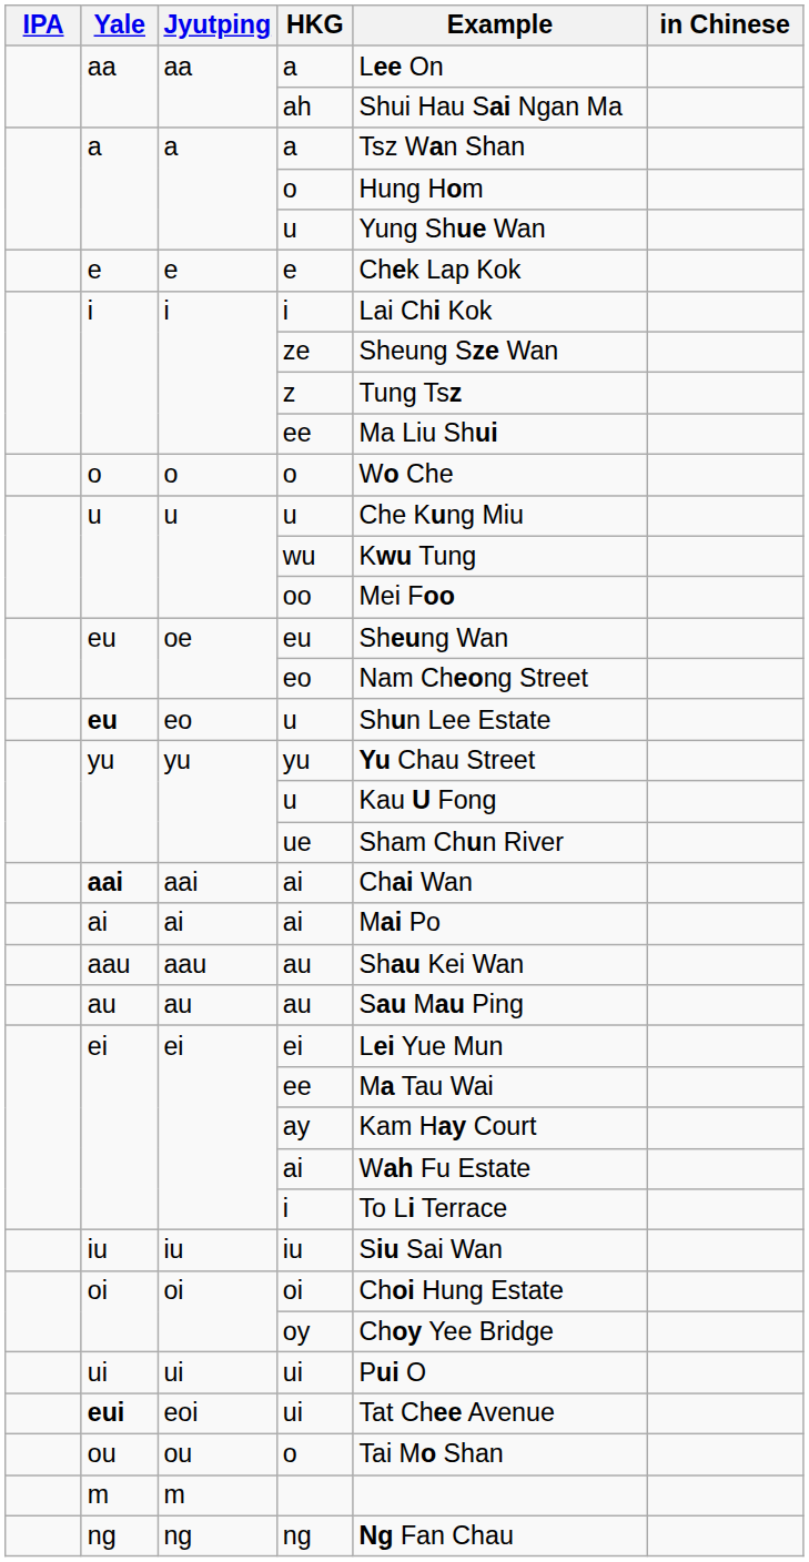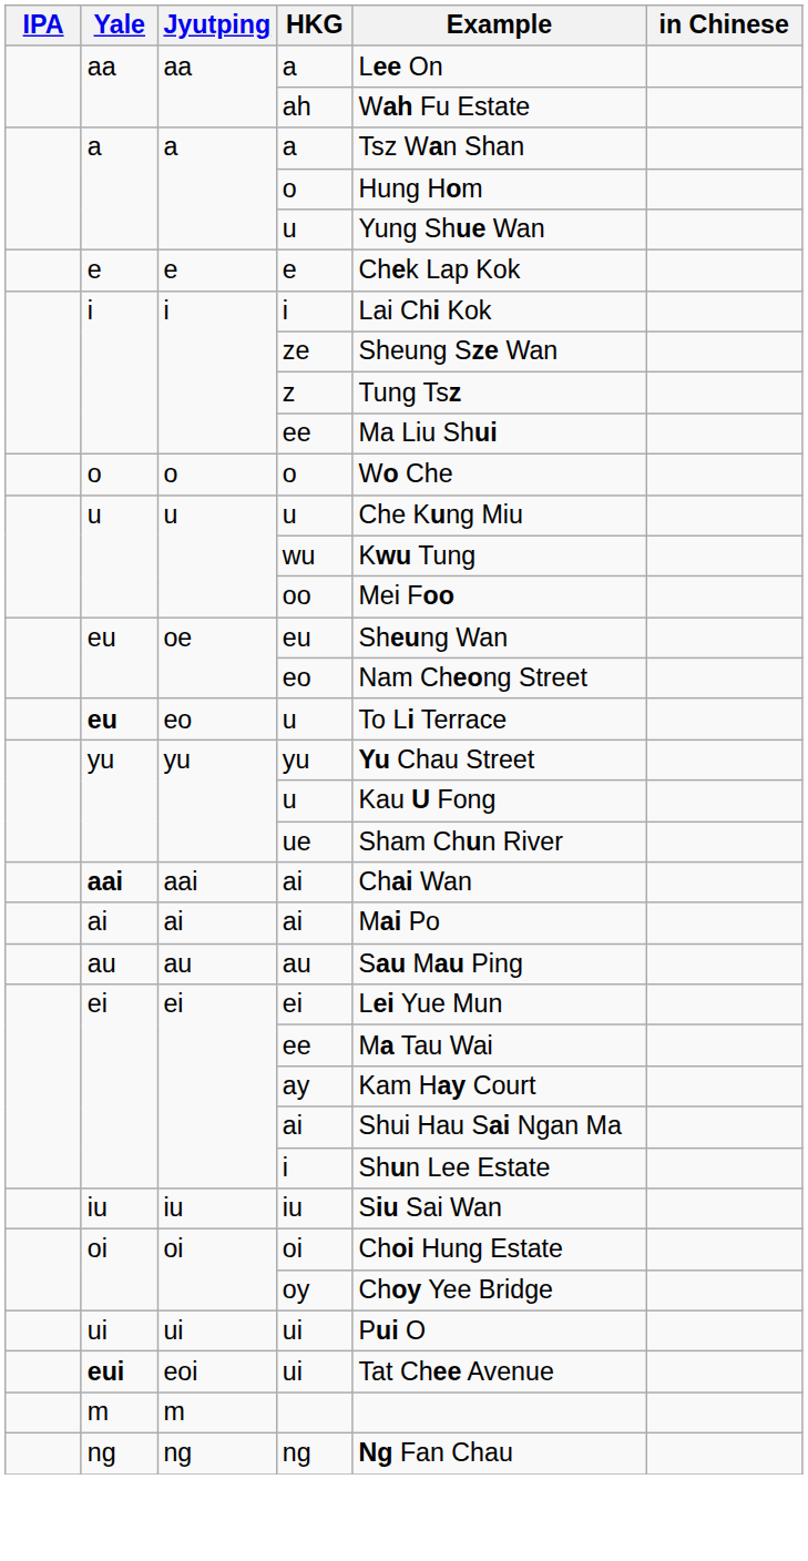 <table class="wikitable">
 <tr>
 <th width=40><a href='#'>IPA</a></th>
 <th width=40><a href='#'>Yale</a></th>
 <th width=40><a href='#'>Jyutping</a></th>
 <th width=40>HKG</th>
 <th width=175>Example</th>
 <th width=90>in Chinese</th>
 </tr>
 <tr valign=top>
 <td rowspan=2></td>
 <td rowspan=2>aa</td>
 <td rowspan=2>aa</td>
 <td>a</td>
 <td>L<strong>ee</strong> On</td>
 <td></td>
 </tr>
 <tr>
 <td>ah</td>
-<td>Shui Hau S<strong>ai</strong> Ngan Ma</td>
+<td>W<strong>ah</strong> Fu Estate</td>
 <td></td>
 </tr>
 <tr valign=top>
 <td rowspan=3></td>
 <td rowspan=3>a</td>
 <td rowspan=3>a</td>
 <td>a</td>
 <td>Tsz W<strong>a</strong>n Shan</td>
 <td></td>
 </tr>
 <tr>
 <td>o</td>
 <td>Hung H<strong>o</strong>m</td>
 <td></td>
 </tr>
 <tr>
 <td>u</td>
 <td>Yung Sh<strong>ue</strong> Wan</td>
 <td></td>
 </tr>
 <tr valign=top>
 <td></td>
 <td>e</td>
 <td>e</td>
 <td>e</td>
 <td>Ch<strong>e</strong>k Lap Kok</td>
 <td></td>
 </tr>
 <tr valign=top>
 <td rowspan=4></td>
 <td rowspan=4>i</td>
 <td rowspan=4>i</td>
 <td>i</td>
 <td>Lai Ch<strong>i</strong> Kok</td>
 <td></td>
 </tr>
 <tr>
 <td>ze</td>
 <td>Sheung S<strong>ze</strong> Wan</td>
 <td></td>
 </tr>
 <tr>
 <td>z</td>
 <td>Tung Ts<strong>z</strong></td>
 <td></td>
 </tr>
 <tr>
 <td>ee</td>
 <td>Ma Liu Sh<strong>ui</strong></td>
 <td></td>
 </tr>
 <tr>
 <td></td>
 <td>o</td>
 <td>o</td>
 <td>o</td>
 <td>W<strong>o</strong> Che</td>
 <td></td>
 </tr>
 <tr valign=top>
 <td rowspan=3></td>
 <td rowspan=3>u</td>
 <td rowspan=3>u</td>
 <td>u</td>
 <td>Che K<strong>u</strong>ng Miu</td>
 <td></td>
 </tr>
 <tr>
 <td>wu</td>
 <td>K<strong>wu</strong> Tung</td>
 <td></td>
 </tr>
 <tr>
 <td>oo</td>
 <td>Mei F<strong>oo</strong></td>
 <td></td>
 </tr>
 <tr valign=top>
 <td rowspan=2></td>
 <td rowspan=2>eu</td>
 <td rowspan=2>oe</td>
 <td>eu</td>
 <td>Sh<strong>eu</strong>ng Wan</td>
 <td></td>
 </tr>
 <tr>
 <td>eo</td>
 <td>Nam Ch<strong>eo</strong>ng Street</td>
 <td></td>
 </tr>
 <tr>
 <td></td>
 <td><strong>eu</strong></td>
 <td>eo</td>
 <td>u</td>
-<td>Sh<strong>u</strong>n Lee Estate</td>
+<td>To L<strong>i</strong> Terrace</td>
 <td></td>
 </tr>
 <tr valign=top>
 <td rowspan=3></td>
 <td rowspan=3>yu</td>
 <td rowspan=3>yu</td>
 <td>yu</td>
 <td><strong>Yu</strong> Chau Street</td>
 <td></td>
 </tr>
 <tr>
 <td>u</td>
 <td>Kau <strong>U</strong> Fong</td>
 <td></td>
 </tr>
 <tr>
 <td>ue</td>
 <td>Sham Ch<strong>u</strong>n River</td>
 <td></td>
 </tr>
 <tr>
 <td></td>
 <td><strong>aai</strong></td>
 <td>aai</td>
 <td>ai</td>
 <td>Ch<strong>ai</strong> Wan</td>
 <td></td>
 </tr>
 <tr>
 <td></td>
 <td>ai</td>
 <td>ai</td>
 <td>ai</td>
 <td>M<strong>ai</strong> Po</td>
 <td></td>
 </tr>
 <tr>
 <td></td>
-<td>aau</td>
-<td>aau</td>
-<td>au</td>
-<td>Sh<strong>au</strong> Kei Wan</td>
-<td></td>
-</tr>
-<tr>
-<td></td>
 <td>au</td>
 <td>au</td>
 <td>au</td>
 <td>S<strong>au</strong> M<strong>au</strong> Ping</td>
 <td></td>
 </tr>
 <tr valign=top>
 <td rowspan=5></td>
 <td rowspan=5>ei</td>
 <td rowspan=5>ei</td>
 <td>ei</td>
 <td>L<strong>ei</strong> Yue Mun</td>
 <td></td>
 </tr>
 <tr>
 <td>ee</td>
 <td>M<strong>a</strong> Tau Wai</td>
 <td></td>
 </tr>
 <tr>
 <td>ay</td>
 <td>Kam H<strong>ay</strong> Court</td>
 <td></td>
 </tr>
 <tr>
 <td>ai</td>
-<td>W<strong>ah</strong> Fu Estate</td>
+<td>Shui Hau S<strong>ai</strong> Ngan Ma</td>
 <td></td>
 </tr>
 <tr>
 <td>i</td>
-<td>To L<strong>i</strong> Terrace</td>
+<td>Sh<strong>u</strong>n Lee Estate</td>
 <td></td>
 </tr>
 <tr>
 <td></td>
 <td>iu</td>
 <td>iu</td>
 <td>iu</td>
 <td>S<strong>iu</strong> Sai Wan</td>
 <td></td>
 </tr>
 <tr valign=top>
 <td rowspan=2></td>
 <td rowspan=2>oi</td>
 <td rowspan=2>oi</td>
 <td>oi</td>
 <td>Ch<strong>oi</strong> Hung Estate</td>
 <td></td>
 </tr>
 <tr>
 <td>oy</td>
 <td>Ch<strong>oy</strong> Yee Bridge</td>
 <td></td>
 </tr>
 <tr>
 <td></td>
 <td>ui</td>
 <td>ui</td>
 <td>ui</td>
 <td>P<strong>ui</strong> O</td>
 <td></td>
 </tr>
 <tr>
 <td></td>
 <td><strong>eui</strong></td>
 <td>eoi</td>
 <td>ui</td>
 <td>Tat Ch<strong>ee</strong> Avenue</td>
 <td></td>
 </tr>
 <tr>
 <td></td>
-<td>ou</td>
-<td>ou</td>
-<td>o</td>
-<td>Tai M<strong>o</strong> Shan</td>
-<td></td>
-</tr>
-<tr>
-<td></td>
 <td>m</td>
 <td>m</td>
 <td></td>
 <td></td>
 <td></td>
 </tr>
 <tr>
 <td></td>
 <td>ng</td>
 <td>ng</td>
 <td>ng</td>
 <td><strong>Ng</strong> Fan Chau</td>
 <td></td>
 </tr>
 </table>
